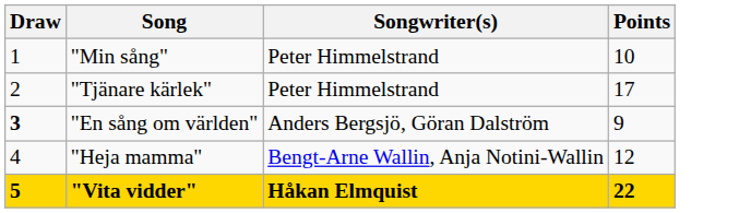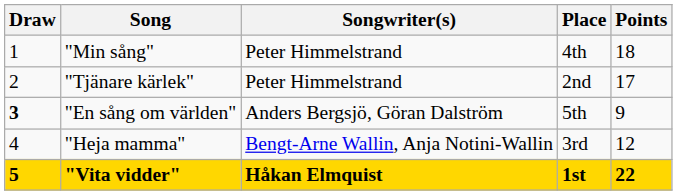 <table class="sortable wikitable">
 <tr>
 <th>Draw</th>
 <th>Song</th>
 <th>Songwriter(s)</th>
+<th>Place</th>
 <th>Points</th>
 </tr>
 <tr --->
 <td>1</td>
 <td>"Min sång"</td>
 <td>Peter Himmelstrand</td>
-<td>10</td>
+<td>4th</td>
+<td>18</td>
 </tr>
 <tr --->
 <td>2</td>
 <td>"Tjänare kärlek"</td>
 <td>Peter Himmelstrand</td>
+<td>2nd</td>
 <td>17</td>
 </tr>
 <tr --->
 <td><strong>3</strong></td>
 <td>"En sång om världen"</td>
 <td>Anders Bergsjö, Göran Dalström</td>
+<td>5th</td>
 <td>9</td>
 </tr>
 <tr --->
 <td>4</td>
 <td>"Heja mamma"</td>
 <td><a href='#'>Bengt-Arne Wallin</a>, Anja Notini-Wallin</td>
+<td>3rd</td>
 <td>12</td>
 </tr>
 <tr style="font-weight:bold;background:gold;">
 <td>5</td>
 <td>"Vita vidder"</td>
 <td>Håkan Elmquist</td>
+<td>1st</td>
 <td>22</td>
 </tr>
 </table>
